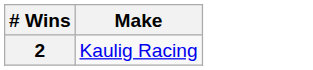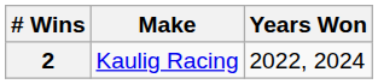 <table class="wikitable" style="font-size: 95%;">
 <tr>
 <th># Wins</th>
 <th>Make</th>
+<th>Years Won</th>
 </tr>
 <tr>
 <th>2</th>
 <td><a href='#'>Kaulig Racing</a></td>
+<td>2022, 2024</td>
 </tr>
 </table>
